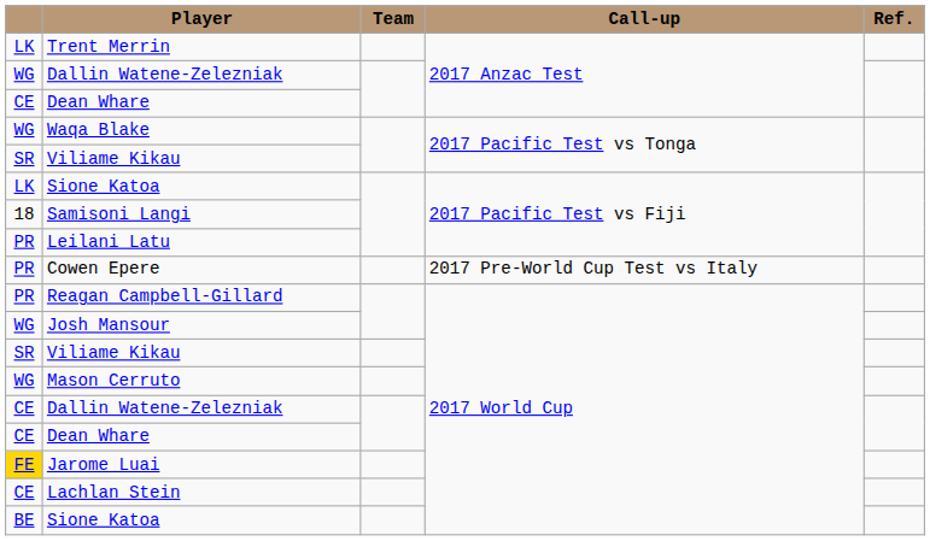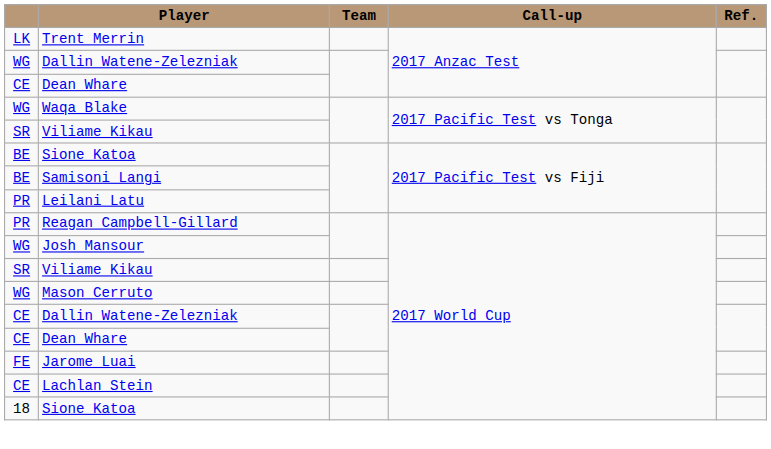 <table style="width:700px;" class="wikitable sortable">
 <tr style="background:#bdb76b;">
 </tr>
 <tr bgcolor=#bdb76b>
 <th style="background:#B99877; color:black; text-align:center;"></th>
 <th style="background:#B99877; color:black; text-align:center;">Player</th>
 <th style="background:#B99877; color:black; text-align:center;">Team</th>
 <th style="background:#B99877; color:black; text-align:center;">Call-up</th>
 <th style="background:#B99877; color:black; text-align:center;" width="40">Ref.</th>
 </tr>
 <tr>
 <td style="text-align:center"><a href='#'>LK</a></td>
 <td><a href='#'>Trent Merrin</a></td>
 <td></td>
 <td rowspan="3"><a href='#'>2017 Anzac Test</a></td>
 <td></td>
 </tr>
 <tr>
 <td style="text-align:center"><a href='#'>WG</a></td>
 <td><a href='#'>Dallin Watene-Zelezniak</a></td>
 <td rowspan="2"></td>
 <td rowspan="2"></td>
 </tr>
 <tr>
 <td style="text-align:center"><a href='#'>CE</a></td>
 <td><a href='#'>Dean Whare</a></td>
 </tr>
 <tr>
 <td style="text-align:center"><a href='#'>WG</a></td>
 <td><a href='#'>Waqa Blake</a></td>
 <td rowspan="2"></td>
 <td rowspan="2"><a href='#'>2017 Pacific Test</a> vs Tonga</td>
 <td rowspan="2"></td>
 </tr>
 <tr>
 <td style="text-align:center"><a href='#'>SR</a></td>
 <td><a href='#'>Viliame Kikau</a></td>
 </tr>
 <tr>
-<td style="text-align:center"><a href='#'>LK</a></td>
+<td style="text-align:center"><a href='#'>BE</a></td>
 <td><a href='#'>Sione Katoa</a></td>
 <td rowspan="3"></td>
 <td rowspan="3"><a href='#'>2017 Pacific Test</a> vs Fiji</td>
 <td rowspan="3"></td>
 </tr>
 <tr>
-<td style="text-align:center">18</td>
+<td style="text-align:center"><a href='#'>BE</a></td>
 <td><a href='#'>Samisoni Langi</a></td>
 </tr>
 <tr>
 <td style="text-align:center"><a href='#'>PR</a></td>
 <td><a href='#'>Leilani Latu</a></td>
-</tr>
-<tr>
-<td style="text-align:center"><a href='#'>PR</a></td>
-<td>Cowen Epere</td>
-<td></td>
-<td>2017 Pre-World Cup Test vs Italy</td>
-<td></td>
 </tr>
 <tr>
 <td style="text-align:center"><a href='#'>PR</a></td>
 <td><a href='#'>Reagan Campbell-Gillard</a></td>
 <td rowspan="2"></td>
 <td rowspan="9"><a href='#'>2017 World Cup</a></td>
 <td></td>
 </tr>
 <tr>
 <td style="text-align:center"><a href='#'>WG</a></td>
 <td><a href='#'>Josh Mansour</a></td>
 <td></td>
 </tr>
 <tr>
 <td style="text-align:center"><a href='#'>SR</a></td>
 <td><a href='#'>Viliame Kikau</a></td>
 <td></td>
 <td></td>
 </tr>
 <tr>
 <td style="text-align:center"><a href='#'>WG</a></td>
 <td><a href='#'>Mason Cerruto</a></td>
 <td></td>
 <td></td>
 </tr>
 <tr>
 <td style="text-align:center"><a href='#'>CE</a></td>
 <td><a href='#'>Dallin Watene-Zelezniak</a></td>
 <td rowspan="2"></td>
 <td rowspan="2"></td>
 </tr>
 <tr>
 <td style="text-align:center"><a href='#'>CE</a></td>
 <td><a href='#'>Dean Whare</a></td>
 </tr>
 <tr>
-<td style="background: gold; text-align:center"><a href='#'>FE</a></td>
+<td style="text-align:center"><a href='#'>FE</a></td>
 <td><a href='#'>Jarome Luai</a></td>
 <td></td>
 <td></td>
 </tr>
 <tr>
 <td style="text-align:center"><a href='#'>CE</a></td>
 <td><a href='#'>Lachlan Stein</a></td>
 <td></td>
 <td></td>
 </tr>
 <tr>
-<td style="text-align:center"><a href='#'>BE</a></td>
+<td style="text-align:center">18</td>
 <td><a href='#'>Sione Katoa</a></td>
 <td></td>
 <td></td>
 </tr>
 </table>
